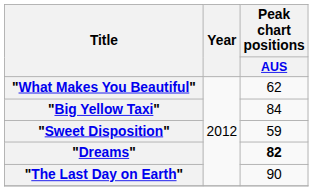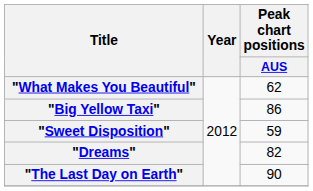 <table class="wikitable plainrowheaders" style="text-align:center;" border="1">
 <tr>
 <th scope="col" rowspan="2" style="width:14em;">Title</th>
 <th scope="col" rowspan="2">Year</th>
 <th scope="col" colspan="1">Peak chart positions</th>
 </tr>
 <tr>
 <th scope="col" style="width:3em;font-size:90%;"><a href='#'>AUS</a><br></th>
 </tr>
 <tr>
 <th scope="row">"<a href='#'>What Makes You Beautiful</a>"</th>
 <td rowspan="5">2012</td>
 <td>62</td>
 </tr>
 <tr>
 <th scope="row">"<a href='#'>Big Yellow Taxi</a>"</th>
-<td>84</td>
+<td>86</td>
 </tr>
 <tr>
 <th scope="row">"<a href='#'>Sweet Disposition</a>"</th>
 <td>59</td>
 </tr>
 <tr>
 <th scope="row">"<a href='#'>Dreams</a>"</th>
-<td><strong>82</strong></td>
+<td>82</td>
 </tr>
 <tr>
 <th scope="row">"<a href='#'>The Last Day on Earth</a>"</th>
 <td>90</td>
 </tr>
 <tr>
 </tr>
 </table>
